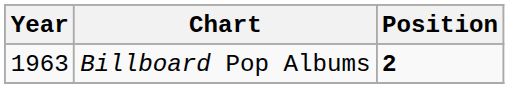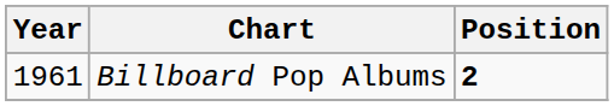 <table class="wikitable">
 <tr>
 <th>Year</th>
 <th>Chart</th>
 <th>Position</th>
 </tr>
 <tr>
-<td>1963</td>
+<td>1961</td>
 <td><em>Billboard</em> Pop Albums</td>
 <td><strong>2</strong></td>
 </tr>
 <tr>
 </tr>
 </table>
